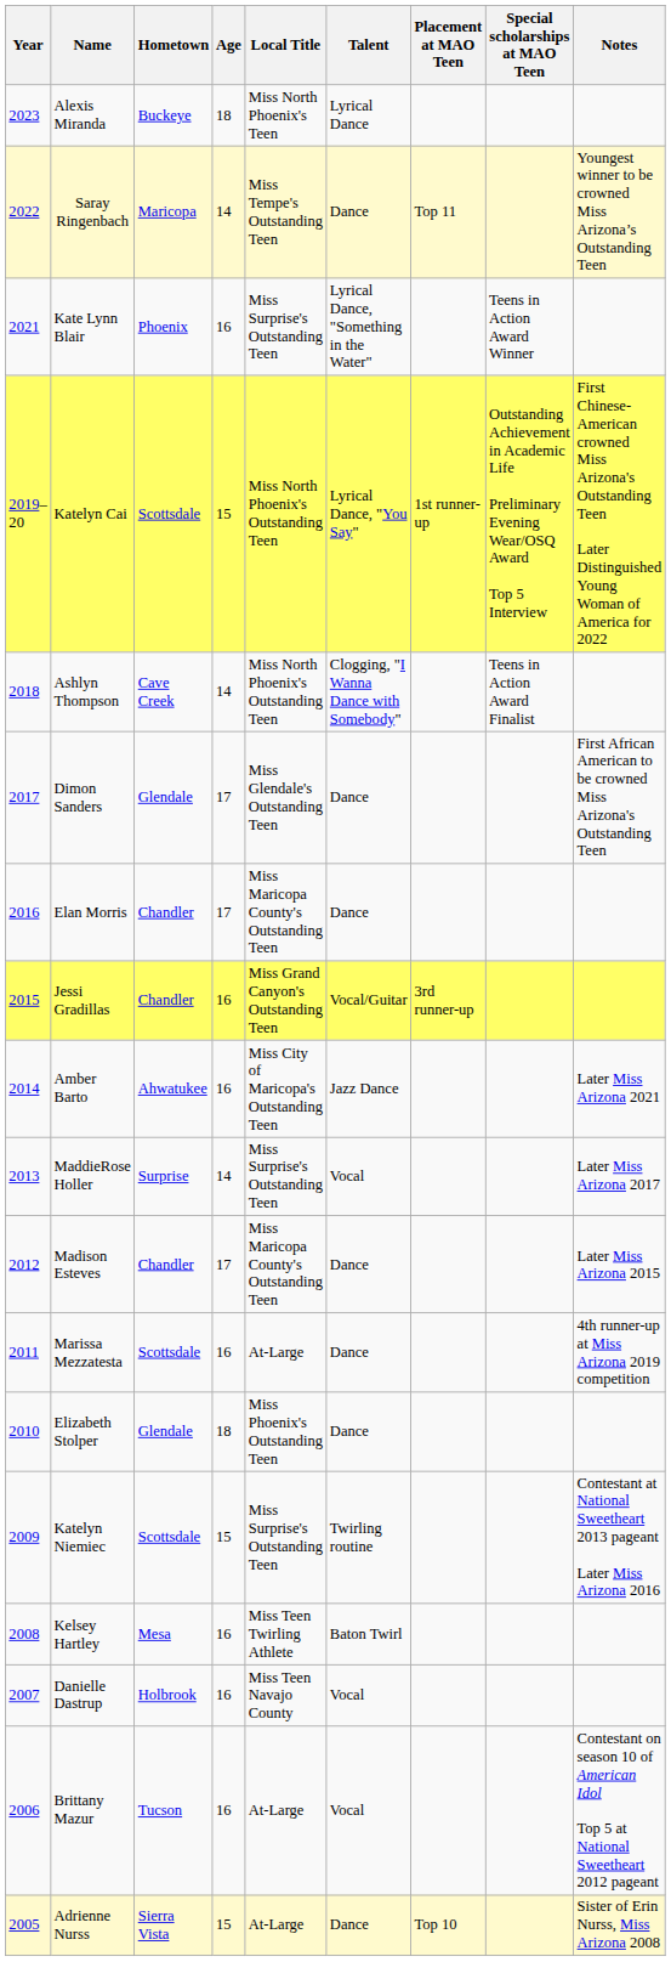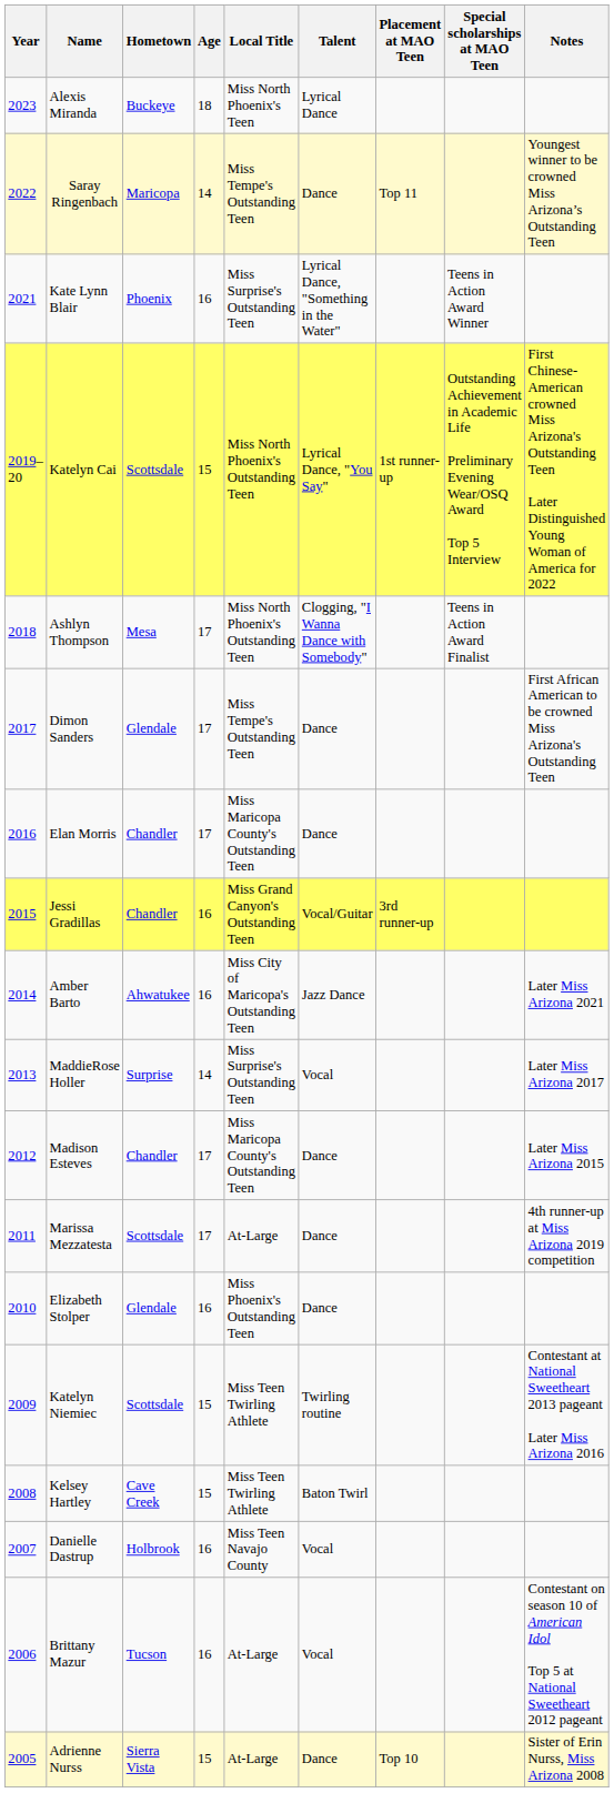 <table class="wikitable sortable"style="width:100%; font-size:90%;">
 <tr bgcolor="#efefef">
 <th>Year</th>
 <th>Name</th>
 <th>Hometown</th>
 <th>Age</th>
 <th>Local Title</th>
 <th>Talent</th>
 <th>Placement at MAO Teen</th>
 <th>Special scholarships at MAO Teen</th>
 <th>Notes</th>
 </tr>
 <tr>
 <td><a href='#'>2023</a></td>
 <td>Alexis Miranda</td>
 <td><a href='#'>Buckeye</a></td>
 <td>18</td>
 <td>Miss North Phoenix's Teen</td>
 <td>Lyrical Dance</td>
 <td></td>
 <td></td>
 <td></td>
 </tr>
 <tr style="background-color:#FFFACD;">
 <td><a href='#'>2022</a></td>
 <td align="center">Saray Ringenbach</td>
 <td><a href='#'>Maricopa</a></td>
 <td>14</td>
 <td>Miss Tempe's Outstanding Teen</td>
 <td>Dance</td>
 <td>Top 11</td>
 <td></td>
 <td>Youngest winner to be crowned Miss  Arizona’s Outstanding Teen</td>
 </tr>
 <tr>
 <td><a href='#'>2021</a></td>
 <td>Kate Lynn Blair</td>
 <td><a href='#'>Phoenix</a></td>
 <td>16</td>
 <td>Miss Surprise's Outstanding Teen</td>
 <td>Lyrical Dance, "Something in the Water"</td>
 <td></td>
 <td>Teens in Action Award Winner</td>
 <td></td>
 </tr>
 <tr style="background-color:#FFFF66;">
 <td><a href='#'>2019</a>–20</td>
 <td>Katelyn Cai</td>
 <td><a href='#'>Scottsdale</a></td>
 <td>15</td>
 <td>Miss North Phoenix's Outstanding Teen</td>
 <td>Lyrical Dance, "<a href='#'>You Say</a>"</td>
 <td>1st runner-up</td>
 <td>Outstanding Achievement in Academic Life<br><br>Preliminary Evening Wear/OSQ Award<br><br>Top 5 Interview</td>
 <td>First Chinese-American crowned Miss Arizona's Outstanding Teen<br><br>Later Distinguished Young Woman of America for 2022</td>
 </tr>
 <tr>
 <td><a href='#'>2018</a></td>
 <td>Ashlyn Thompson</td>
-<td><a href='#'>Cave Creek</a></td>
-<td>14</td>
+<td><a href='#'>Mesa</a></td>
+<td>17</td>
 <td>Miss North Phoenix's Outstanding Teen</td>
 <td>Clogging, "<a href='#'>I Wanna Dance with Somebody</a>"</td>
 <td></td>
 <td>Teens in Action Award Finalist</td>
 <td></td>
 </tr>
 <tr>
 <td><a href='#'>2017</a></td>
 <td>Dimon Sanders</td>
 <td><a href='#'>Glendale</a></td>
 <td>17</td>
-<td>Miss Glendale's Outstanding Teen</td>
+<td>Miss Tempe's Outstanding Teen</td>
 <td>Dance</td>
 <td></td>
 <td></td>
 <td>First African American to be crowned Miss Arizona's Outstanding Teen</td>
 </tr>
 <tr>
 <td><a href='#'>2016</a></td>
 <td>Elan Morris</td>
 <td><a href='#'>Chandler</a></td>
 <td>17</td>
 <td>Miss Maricopa County's Outstanding Teen</td>
 <td>Dance</td>
 <td></td>
 <td></td>
 <td></td>
 </tr>
 <tr style="background-color:#FFFF66;">
 <td><a href='#'>2015</a></td>
 <td>Jessi Gradillas</td>
 <td><a href='#'>Chandler</a></td>
 <td>16</td>
 <td>Miss Grand Canyon's Outstanding Teen</td>
 <td>Vocal/Guitar</td>
 <td>3rd runner-up</td>
 <td></td>
 <td></td>
 </tr>
 <tr>
 <td><a href='#'>2014</a></td>
 <td>Amber Barto</td>
 <td><a href='#'>Ahwatukee</a></td>
 <td>16</td>
 <td>Miss City of Maricopa's Outstanding Teen</td>
 <td>Jazz Dance</td>
 <td></td>
 <td></td>
 <td>Later <a href='#'>Miss Arizona</a> 2021</td>
 </tr>
 <tr>
 <td><a href='#'>2013</a></td>
 <td>MaddieRose Holler</td>
 <td><a href='#'>Surprise</a></td>
 <td>14</td>
 <td>Miss Surprise's Outstanding Teen</td>
 <td>Vocal</td>
 <td></td>
 <td></td>
 <td>Later <a href='#'>Miss Arizona</a> 2017</td>
 </tr>
 <tr>
 <td><a href='#'>2012</a></td>
 <td>Madison Esteves</td>
 <td><a href='#'>Chandler</a></td>
 <td>17</td>
 <td>Miss Maricopa County's Outstanding Teen</td>
 <td>Dance</td>
 <td></td>
 <td></td>
 <td>Later <a href='#'>Miss Arizona</a> 2015</td>
 </tr>
 <tr>
 <td><a href='#'>2011</a></td>
 <td>Marissa Mezzatesta</td>
 <td><a href='#'>Scottsdale</a></td>
-<td>16</td>
+<td>17</td>
 <td>At-Large</td>
 <td>Dance</td>
 <td></td>
 <td></td>
 <td>4th runner-up at <a href='#'>Miss Arizona</a> 2019 competition</td>
 </tr>
 <tr>
 <td><a href='#'>2010</a></td>
 <td>Elizabeth Stolper</td>
 <td><a href='#'>Glendale</a></td>
-<td>18</td>
+<td>16</td>
 <td>Miss Phoenix's Outstanding Teen</td>
 <td>Dance</td>
 <td></td>
 <td></td>
 <td></td>
 </tr>
 <tr>
 <td><a href='#'>2009</a></td>
 <td>Katelyn Niemiec</td>
 <td><a href='#'>Scottsdale</a></td>
 <td>15</td>
-<td>Miss Surprise's Outstanding Teen</td>
+<td>Miss Teen Twirling Athlete</td>
 <td>Twirling routine</td>
 <td></td>
 <td></td>
 <td>Contestant at <a href='#'>National Sweetheart</a> 2013 pageant<br><br>Later <a href='#'>Miss Arizona</a> 2016</td>
 </tr>
 <tr>
 <td><a href='#'>2008</a></td>
 <td>Kelsey Hartley</td>
-<td><a href='#'>Mesa</a></td>
-<td>16</td>
+<td><a href='#'>Cave Creek</a></td>
+<td>15</td>
 <td>Miss Teen Twirling Athlete</td>
 <td>Baton Twirl</td>
 <td></td>
 <td></td>
 <td></td>
 </tr>
 <tr>
 <td><a href='#'>2007</a></td>
 <td>Danielle Dastrup</td>
 <td><a href='#'>Holbrook</a></td>
 <td>16</td>
 <td>Miss Teen Navajo County</td>
 <td>Vocal</td>
 <td></td>
 <td></td>
 <td></td>
 </tr>
 <tr>
 <td><a href='#'>2006</a></td>
 <td>Brittany Mazur</td>
 <td><a href='#'>Tucson</a></td>
 <td>16</td>
 <td>At-Large</td>
 <td>Vocal</td>
 <td></td>
 <td></td>
 <td>Contestant on season 10 of <em><a href='#'>American Idol</a></em><br><br>Top 5 at <a href='#'>National Sweetheart</a> 2012 pageant</td>
 </tr>
 <tr style="background-color:#FFFACD;">
 <td><a href='#'>2005</a></td>
 <td>Adrienne Nurss</td>
 <td><a href='#'>Sierra Vista</a></td>
 <td>15</td>
 <td>At-Large</td>
 <td>Dance</td>
 <td>Top 10</td>
 <td></td>
 <td>Sister of Erin Nurss, <a href='#'>Miss Arizona</a> 2008</td>
 </tr>
 </table>
